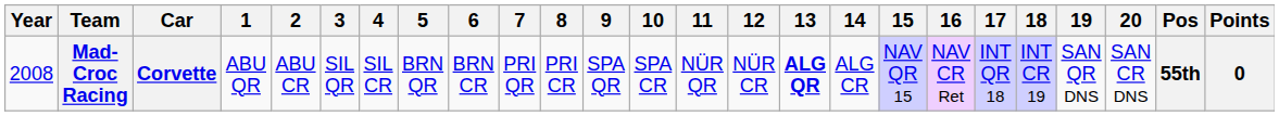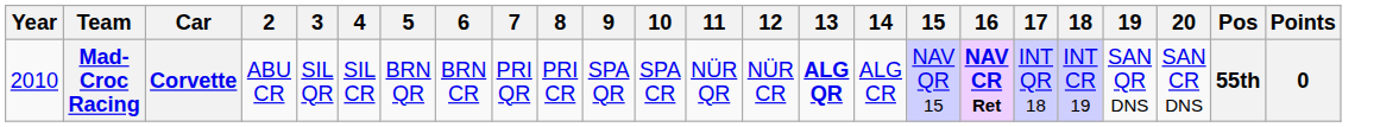 <table class="wikitable" border="1" style="text-align:center; font-size:95%;">
 <tr>
 <th>Year</th>
 <th>Team</th>
 <th>Car</th>
-<th>1</th>
 <th>2</th>
 <th>3</th>
 <th>4</th>
 <th>5</th>
 <th>6</th>
 <th>7</th>
 <th>8</th>
 <th>9</th>
 <th>10</th>
 <th>11</th>
 <th>12</th>
 <th>13</th>
 <th>14</th>
 <th>15</th>
 <th>16</th>
 <th>17</th>
 <th>18</th>
 <th>19</th>
 <th>20</th>
 <th>Pos</th>
 <th>Points</th>
 </tr>
 <tr>
-<td><a href='#'>2008</a></td>
+<td><a href='#'>2010</a></td>
 <th><a href='#'>Mad-Croc Racing</a></th>
 <th><a href='#'>Corvette</a></th>
-<td><a href='#'>ABU<br>QR</a></td>
 <td><a href='#'>ABU<br>CR</a></td>
 <td><a href='#'>SIL<br>QR</a></td>
 <td><a href='#'>SIL<br>CR</a></td>
 <td><a href='#'>BRN<br>QR</a></td>
 <td><a href='#'>BRN<br>CR</a></td>
 <td><a href='#'>PRI<br>QR</a></td>
 <td><a href='#'>PRI<br>CR</a></td>
 <td><a href='#'>SPA<br>QR</a></td>
 <td><a href='#'>SPA<br>CR</a></td>
 <td><a href='#'>NÜR<br>QR</a></td>
 <td><a href='#'>NÜR<br>CR</a></td>
 <td><strong><a href='#'>ALG<br>QR</a></strong></td>
 <td><a href='#'>ALG<br>CR</a></td>
 <td style="background:#CFCFFF;"><a href='#'>NAV<br>QR</a><br><small>15<br></small></td>
-<td style="background:#EFCFFF;"><a href='#'>NAV<br>CR</a><br><small>Ret<br></small></td>
+<td style="background:#EFCFFF;"><strong><a href='#'>NAV<br>CR</a><br><small>Ret<br></small></strong></td>
 <td style="background:#CFCFFF;"><a href='#'>INT<br>QR</a><br><small>18<br></small></td>
 <td style="background:#CFCFFF;"><a href='#'>INT<br>CR</a><br><small>19<br></small></td>
 <td><a href='#'>SAN<br>QR</a><br><small>DNS<br></small></td>
 <td><a href='#'>SAN<br>CR</a><br><small>DNS<br></small></td>
 <th>55th</th>
 <th>0</th>
 </tr>
 </table>
